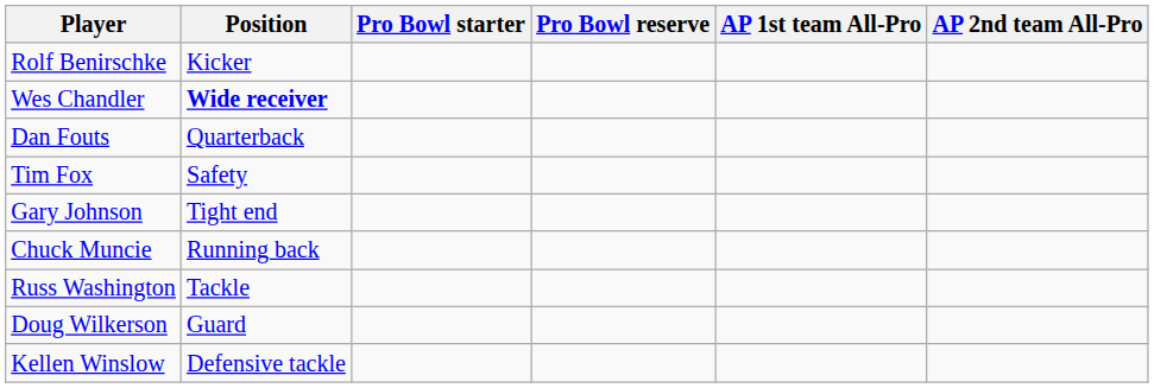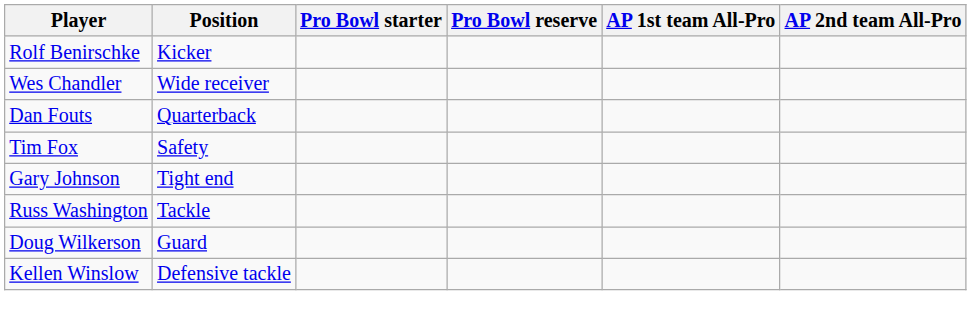 <table class="wikitable">
 <tr>
 <th>Player</th>
 <th>Position</th>
 <th><a href='#'>Pro Bowl</a> starter</th>
 <th><a href='#'>Pro Bowl</a> reserve</th>
 <th><a href='#'>AP</a> 1st team All-Pro</th>
 <th><a href='#'>AP</a> 2nd team All-Pro</th>
 </tr>
 <tr>
 <td><a href='#'>Rolf Benirschke</a></td>
 <td><a href='#'>Kicker</a></td>
 <td></td>
 <td></td>
 <td></td>
 <td></td>
 </tr>
 <tr>
 <td><a href='#'>Wes Chandler</a></td>
-<td><strong><a href='#'>Wide receiver</a></strong></td>
+<td><a href='#'>Wide receiver</a></td>
 <td></td>
 <td></td>
 <td></td>
 <td></td>
 </tr>
 <tr>
 <td><a href='#'>Dan Fouts</a></td>
 <td><a href='#'>Quarterback</a></td>
 <td></td>
 <td></td>
 <td></td>
 <td></td>
 </tr>
 <tr>
 <td><a href='#'>Tim Fox</a></td>
 <td><a href='#'>Safety</a></td>
 <td></td>
 <td></td>
 <td></td>
 <td></td>
 </tr>
 <tr>
 <td><a href='#'>Gary Johnson</a></td>
 <td><a href='#'>Tight end</a></td>
 <td></td>
 <td></td>
 <td></td>
 <td></td>
 </tr>
 <tr>
-<td><a href='#'>Chuck Muncie</a></td>
-<td><a href='#'>Running back</a></td>
-<td></td>
-<td></td>
-<td></td>
-<td></td>
-</tr>
-<tr>
 <td><a href='#'>Russ Washington</a></td>
 <td><a href='#'>Tackle</a></td>
 <td></td>
 <td></td>
 <td></td>
 <td></td>
 </tr>
 <tr>
 <td><a href='#'>Doug Wilkerson</a></td>
 <td><a href='#'>Guard</a></td>
 <td></td>
 <td></td>
 <td></td>
 <td></td>
 </tr>
 <tr>
 <td><a href='#'>Kellen Winslow</a></td>
 <td><a href='#'>Defensive tackle</a></td>
 <td></td>
 <td></td>
 <td></td>
 <td></td>
 </tr>
 </table>
